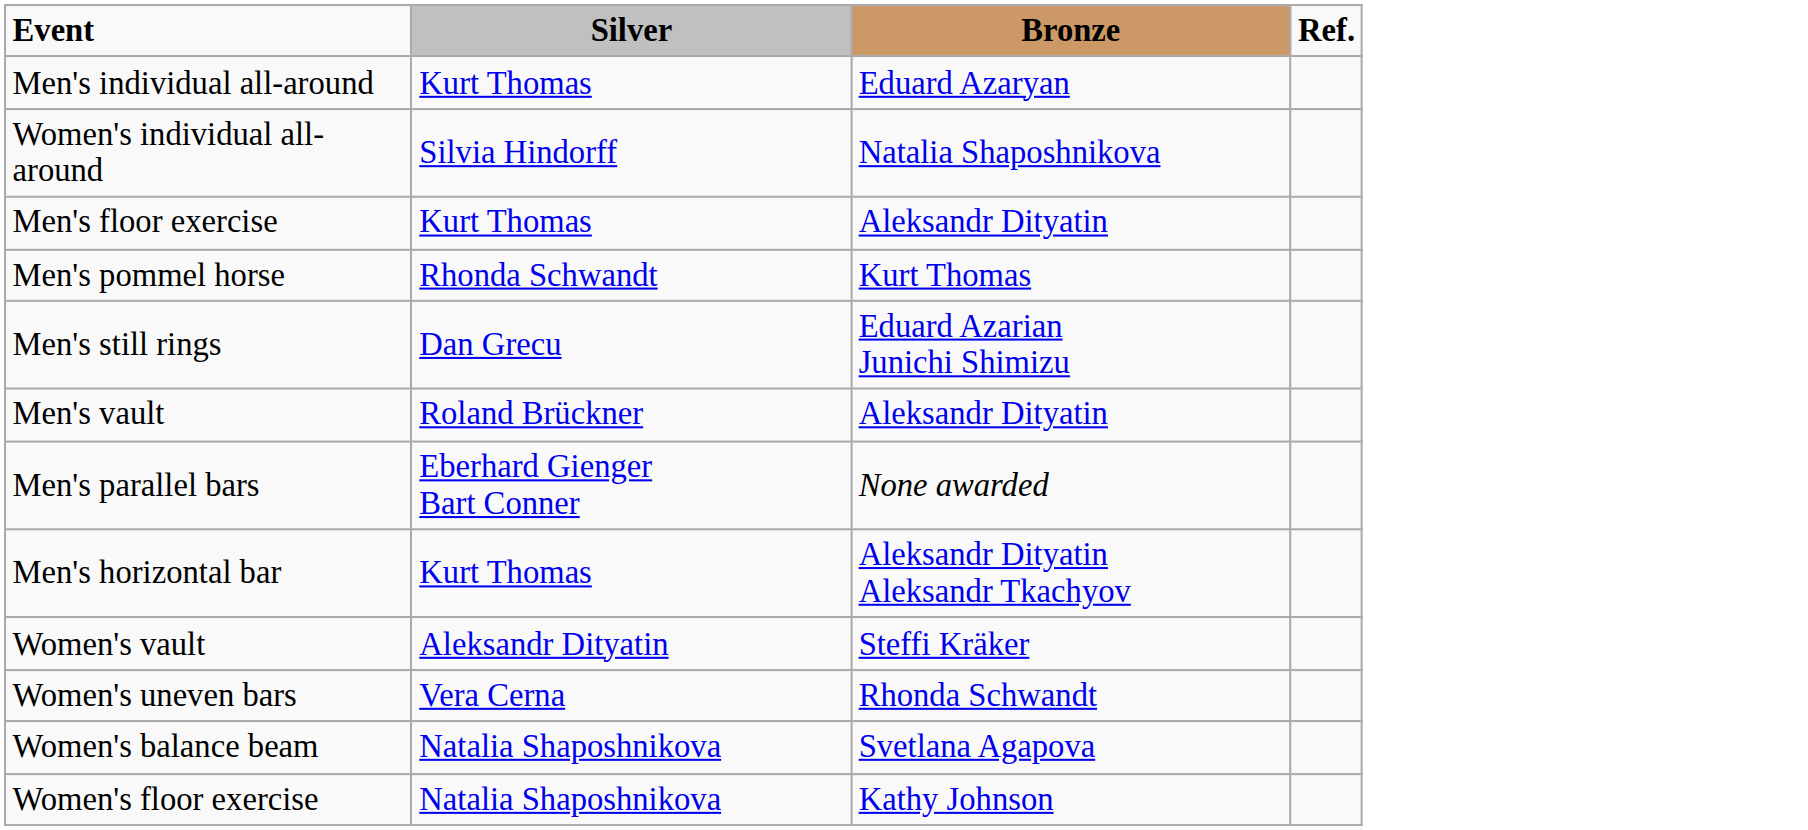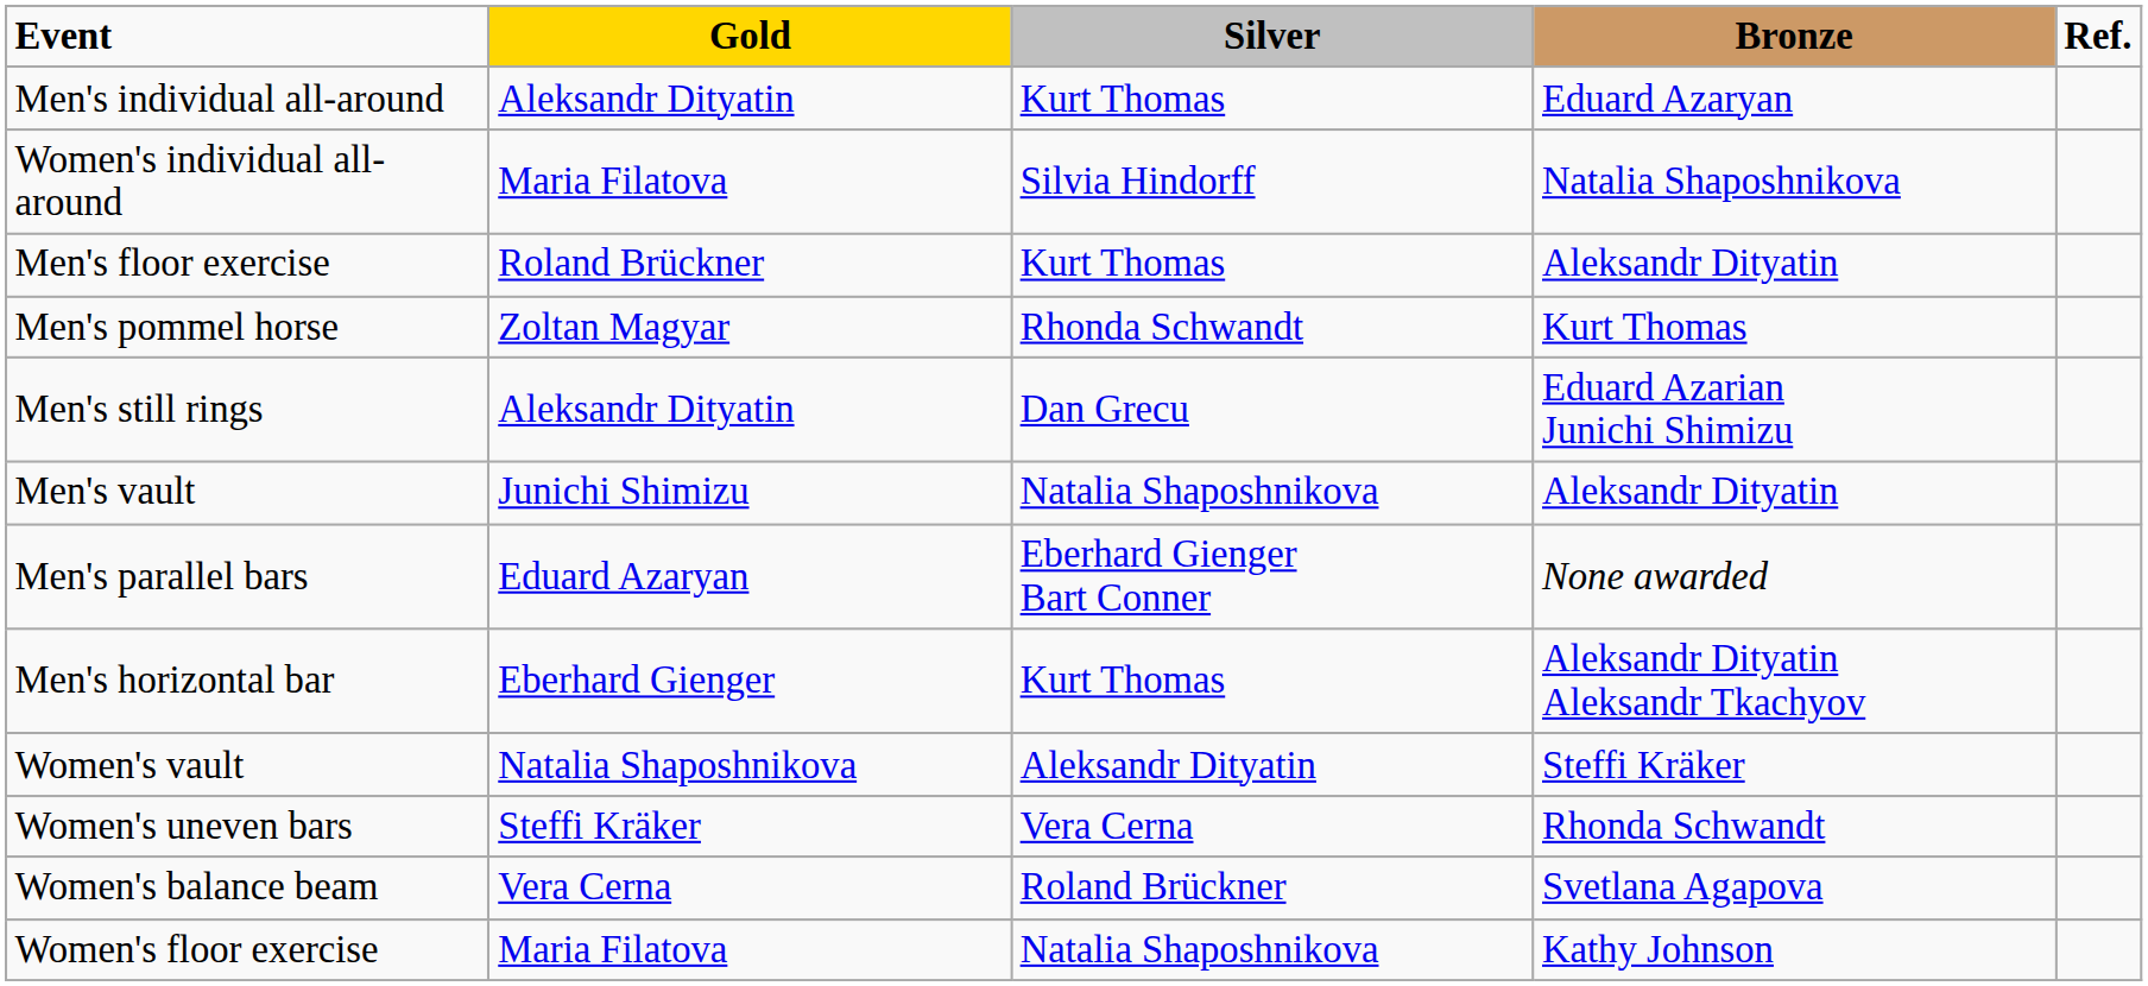 <table class="wikitable">
 <tr>
 <td style="width:12em;"><strong>Event</strong></td>
+<td style="text-align:center; background:gold; width:13em;"><strong>Gold</strong></td>
 <td style="text-align:center; background:silver; width:13em;"><strong>Silver</strong></td>
 <td style="text-align:center; background:#c96; width:13em;"><strong>Bronze</strong></td>
 <td style="width:1em;"><strong>Ref.</strong></td>
 </tr>
 <tr>
 <td>Men's individual all-around</td>
+<td> <a href='#'>Aleksandr Dityatin</a></td>
 <td> <a href='#'>Kurt Thomas</a></td>
 <td> <a href='#'>Eduard Azaryan</a></td>
 <td></td>
 </tr>
 <tr>
 <td> Women's individual all-around </td>
+<td> <a href='#'>Maria Filatova</a></td>
 <td> <a href='#'>Silvia Hindorff</a></td>
 <td> <a href='#'>Natalia Shaposhnikova</a></td>
 <td></td>
 </tr>
 <tr>
 <td>Men's floor exercise</td>
+<td> <a href='#'>Roland Brückner</a></td>
 <td> <a href='#'>Kurt Thomas</a></td>
 <td> <a href='#'>Aleksandr Dityatin</a></td>
 <td></td>
 </tr>
 <tr>
 <td>Men's pommel horse</td>
+<td> <a href='#'>Zoltan Magyar</a></td>
 <td> <a href='#'>Rhonda Schwandt</a></td>
 <td> <a href='#'>Kurt Thomas</a></td>
 <td></td>
 </tr>
 <tr>
 <td>Men's still rings</td>
+<td> <a href='#'>Aleksandr Dityatin</a></td>
 <td> <a href='#'>Dan Grecu</a></td>
 <td> <a href='#'>Eduard Azarian</a><br> <a href='#'>Junichi Shimizu</a></td>
 <td></td>
 </tr>
 <tr>
 <td>Men's vault</td>
-<td> <a href='#'>Roland Brückner</a></td>
+<td> <a href='#'>Junichi Shimizu</a></td>
+<td> <a href='#'>Natalia Shaposhnikova</a></td>
 <td> <a href='#'>Aleksandr Dityatin</a></td>
 <td></td>
 </tr>
 <tr>
 <td>Men's parallel bars</td>
+<td> <a href='#'>Eduard Azaryan</a></td>
 <td> <a href='#'>Eberhard Gienger</a><br> <a href='#'>Bart Conner</a></td>
 <td><em>None awarded</em></td>
 <td></td>
 </tr>
 <tr>
 <td>Men's horizontal bar</td>
+<td> <a href='#'>Eberhard Gienger</a></td>
 <td> <a href='#'>Kurt Thomas</a></td>
 <td> <a href='#'>Aleksandr Dityatin</a><br> <a href='#'>Aleksandr Tkachyov</a></td>
 <td></td>
 </tr>
 <tr>
 <td>Women's vault</td>
+<td> <a href='#'>Natalia Shaposhnikova</a></td>
 <td> <a href='#'>Aleksandr Dityatin</a></td>
 <td> <a href='#'>Steffi Kräker</a></td>
 <td></td>
 </tr>
 <tr>
 <td>Women's uneven bars</td>
+<td> <a href='#'>Steffi Kräker</a></td>
 <td> <a href='#'>Vera Cerna</a></td>
 <td> <a href='#'>Rhonda Schwandt</a></td>
 <td></td>
 </tr>
 <tr>
 <td> Women's balance beam </td>
-<td> <a href='#'>Natalia Shaposhnikova</a></td>
+<td> <a href='#'>Vera Cerna</a></td>
+<td> <a href='#'>Roland Brückner</a></td>
 <td> <a href='#'>Svetlana Agapova</a></td>
 <td></td>
 </tr>
 <tr>
 <td>Women's floor exercise</td>
+<td> <a href='#'>Maria Filatova</a></td>
 <td> <a href='#'>Natalia Shaposhnikova</a></td>
 <td> <a href='#'>Kathy Johnson</a></td>
 <td></td>
 </tr>
 </table>
